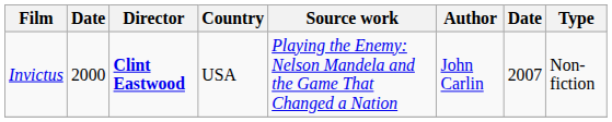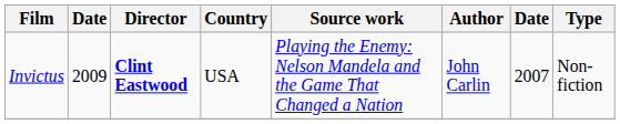 <table class="wikitable" style=width:90%>
 <tr style="background:#CCCCCC;">
 <th>Film</th>
 <th>Date</th>
 <th>Director</th>
 <th>Country</th>
 <th>Source work</th>
 <th>Author</th>
 <th>Date</th>
 <th>Type</th>
 </tr>
 <tr>
 <td><em><a href='#'>Invictus</a></em></td>
-<td>2000</td>
+<td>2009</td>
 <td><strong><a href='#'>Clint Eastwood</a></strong></td>
 <td>USA</td>
 <td><em><a href='#'>Playing the Enemy: Nelson Mandela and the Game That Changed a Nation</a></em></td>
 <td><a href='#'>John Carlin</a></td>
 <td>2007</td>
 <td>Non-fiction</td>
 </tr>
 <tr>
 </tr>
 </table>
